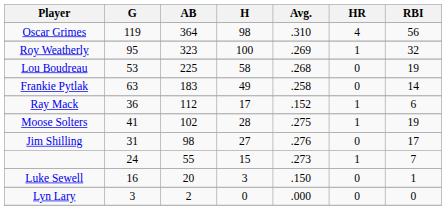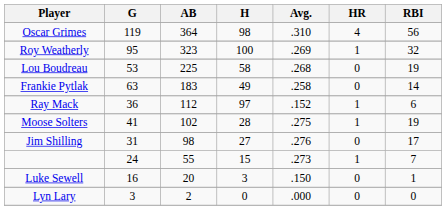 <table class="wikitable sortable">
 <tr>
 <th bgcolor="#DDDDFF" width="16%">Player</th>
 <th bgcolor="#DDDDFF" width="9%">G</th>
 <th bgcolor="#DDDDFF" width="9%">AB</th>
 <th bgcolor="#DDDDFF" width="9%">H</th>
 <th bgcolor="#DDDDFF" width="9%">Avg.</th>
 <th bgcolor="#DDDDFF" width="9%">HR</th>
 <th bgcolor="#DDDDFF" width="9%">RBI</th>
 </tr>
 <tr>
 </tr>
 <tr align="center">
 <td><a href='#'>Oscar Grimes</a></td>
 <td>119</td>
 <td>364</td>
 <td>98</td>
 <td>.310</td>
 <td>4</td>
 <td>56</td>
 </tr>
 <tr>
 </tr>
 <tr align="center">
 <td><a href='#'>Roy Weatherly</a></td>
 <td>95</td>
 <td>323</td>
 <td>100</td>
 <td>.269</td>
 <td>1</td>
 <td>32</td>
 </tr>
 <tr>
 </tr>
 <tr align="center">
 <td><a href='#'>Lou Boudreau</a></td>
 <td>53</td>
 <td>225</td>
 <td>58</td>
 <td>.268</td>
 <td>0</td>
 <td>19</td>
 </tr>
 <tr>
 </tr>
 <tr align="center">
 <td><a href='#'>Frankie Pytlak</a></td>
 <td>63</td>
 <td>183</td>
 <td>49</td>
 <td>.258</td>
 <td>0</td>
 <td>14</td>
 </tr>
 <tr>
 </tr>
 <tr align="center">
 <td><a href='#'>Ray Mack</a></td>
 <td>36</td>
 <td>112</td>
-<td>17</td>
+<td>97</td>
 <td>.152</td>
 <td>1</td>
 <td>6</td>
 </tr>
 <tr>
 </tr>
 <tr align="center">
 <td><a href='#'>Moose Solters</a></td>
 <td>41</td>
 <td>102</td>
 <td>28</td>
 <td>.275</td>
 <td>1</td>
 <td>19</td>
 </tr>
 <tr>
 </tr>
 <tr align="center">
 <td><a href='#'>Jim Shilling</a></td>
 <td>31</td>
 <td>98</td>
 <td>27</td>
 <td>.276</td>
 <td>0</td>
 <td>17</td>
 </tr>
 <tr align="center">
 <td></td>
 <td>24</td>
 <td>55</td>
 <td>15</td>
 <td>.273</td>
 <td>1</td>
 <td>7</td>
 </tr>
 <tr>
 </tr>
 <tr align="center">
 <td><a href='#'>Luke Sewell</a></td>
 <td>16</td>
 <td>20</td>
 <td>3</td>
 <td>.150</td>
 <td>0</td>
 <td>1</td>
 </tr>
 <tr>
 </tr>
 <tr align="center">
 <td><a href='#'>Lyn Lary</a></td>
 <td>3</td>
 <td>2</td>
 <td>0</td>
 <td>.000</td>
 <td>0</td>
 <td>0</td>
 </tr>
 <tr align="center">
 </tr>
 </table>
